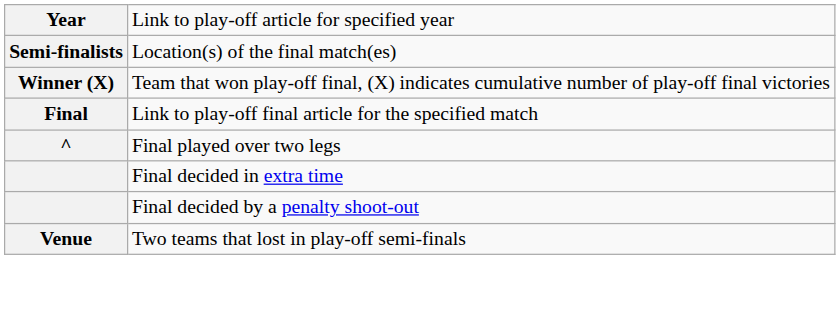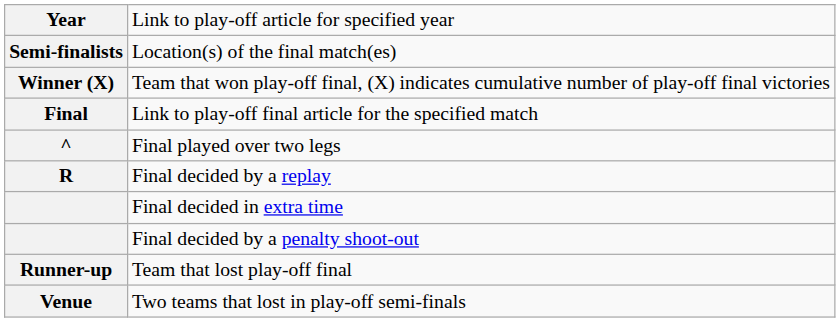 <table class="wikitable">
 <tr>
 <th scope=row align=center>Year</th>
 <td>Link to play-off article for specified year</td>
 </tr>
 <tr>
 <th scope=row align=center>Semi-finalists</th>
 <td>Location(s) of the final match(es)</td>
 </tr>
 <tr>
 <th scope=row align=center>Winner (X)</th>
 <td>Team that won play-off final, (X) indicates cumulative number of play-off final victories</td>
 </tr>
 <tr>
 <th scope=row align=center>Final</th>
 <td>Link to play-off final article for the specified match</td>
 </tr>
 <tr>
 <th scope=row align=center>^</th>
 <td>Final played over two legs</td>
 </tr>
 <tr>
+<th scope=row align=center>R</th>
+<td>Final decided by a <a href='#'>replay</a></td>
+</tr>
+<tr>
 <th scope=row align=center></th>
 <td>Final decided in <a href='#'>extra time</a></td>
 </tr>
 <tr>
 <th scope=row align=center></th>
 <td>Final decided by a <a href='#'>penalty shoot-out</a></td>
 </tr>
 <tr>
+<th scope=row align=center>Runner-up</th>
+<td>Team that lost play-off final</td>
+</tr>
+<tr>
 <th scope=row align=center>Venue</th>
 <td>Two teams that lost in play-off semi-finals</td>
 </tr>
 </table>
